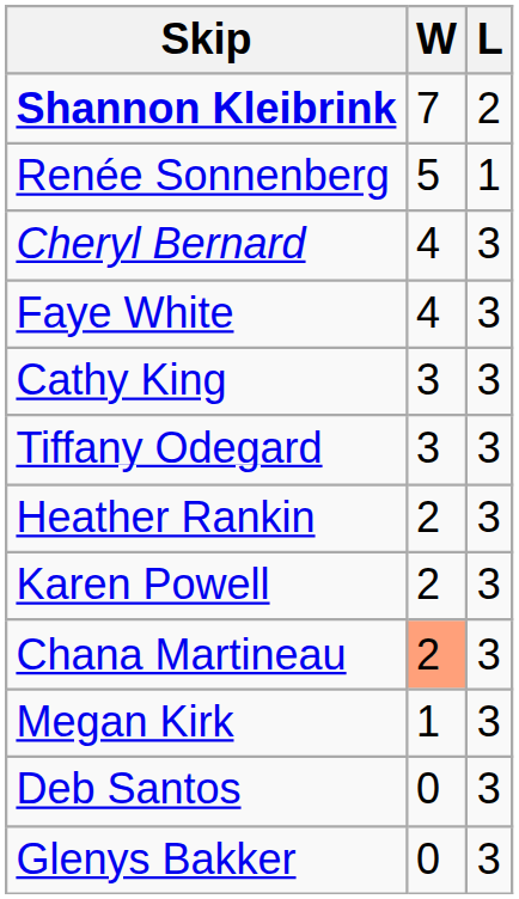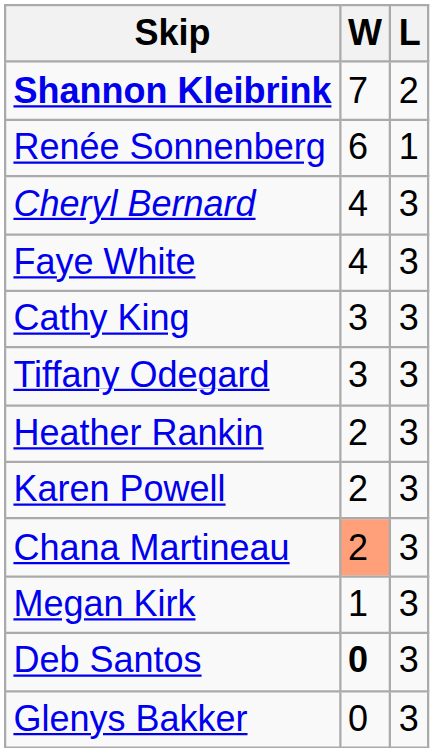 <table class="wikitable">
 <tr>
 <th>Skip</th>
 <th>W</th>
 <th>L</th>
 </tr>
 <tr>
 <td><strong><a href='#'>Shannon Kleibrink</a></strong></td>
 <td>7</td>
 <td>2</td>
 </tr>
 <tr>
 <td><a href='#'>Renée Sonnenberg</a></td>
-<td>5</td>
+<td>6</td>
 <td>1</td>
 </tr>
 <tr>
 <td><em><a href='#'>Cheryl Bernard</a></em></td>
 <td>4</td>
 <td>3</td>
 </tr>
 <tr>
 <td><a href='#'>Faye White</a></td>
 <td>4</td>
 <td>3</td>
 </tr>
 <tr>
 <td><a href='#'>Cathy King</a></td>
 <td>3</td>
 <td>3</td>
 </tr>
 <tr>
 <td><a href='#'>Tiffany Odegard</a></td>
 <td>3</td>
 <td>3</td>
 </tr>
 <tr>
 <td><a href='#'>Heather Rankin</a></td>
 <td>2</td>
 <td>3</td>
 </tr>
 <tr>
 <td><a href='#'>Karen Powell</a></td>
 <td>2</td>
 <td>3</td>
 </tr>
 <tr>
 <td><a href='#'>Chana Martineau</a></td>
 <td style="background: lightsalmon;">2</td>
 <td>3</td>
 </tr>
 <tr>
 <td><a href='#'>Megan Kirk</a></td>
 <td>1</td>
 <td>3</td>
 </tr>
 <tr>
 <td><a href='#'>Deb Santos</a></td>
-<td>0</td>
+<td><strong>0</strong></td>
 <td>3</td>
 </tr>
 <tr>
 <td><a href='#'>Glenys Bakker</a></td>
 <td>0</td>
 <td>3</td>
 </tr>
 </table>
